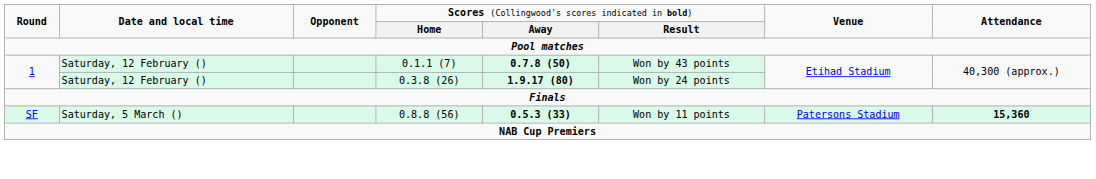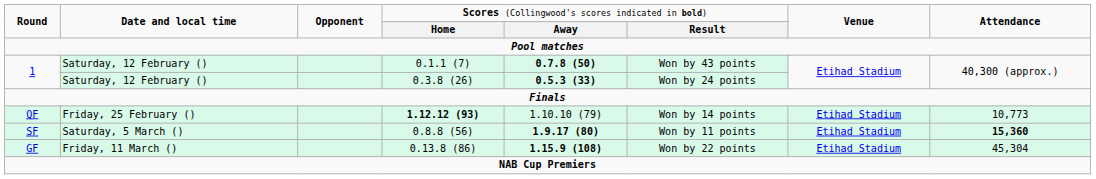 <table class="wikitable" style="font-size:90%; text-align:center; width: 100%; margin-left: auto; margin-right: auto;">
 <tr>
 <td rowspan=2><strong>Round</strong></td>
 <td rowspan=2><strong>Date and local time</strong></td>
 <td rowspan=2><strong>Opponent</strong></td>
 <td colspan=3><strong>Scores</strong> <small>(Collingwood's scores indicated in <strong>bold</strong>)</small></td>
 <td rowspan=2><strong>Venue</strong></td>
 <td rowspan=2><strong>Attendance</strong></td>
 </tr>
 <tr>
 <th>Home</th>
 <th>Away</th>
 <th>Result</th>
 </tr>
 <tr>
 <td colspan=8><strong><em>Pool matches</em></strong></td>
 </tr>
 <tr>
 <td rowspan=2><a href='#'>1</a></td>
 <td style="text-align:left; background:#d9f9e9;">Saturday, 12 February ()</td>
 <td style="text-align:left; background:#d9f9e9;"></td>
 <td style="background:#d9f9e9;">0.1.1 (7)</td>
 <td style="background:#d9f9e9;"><strong>0.7.8 (50)</strong></td>
 <td style="background:#d9f9e9;">Won by 43 points</td>
 <td rowspan=2><a href='#'>Etihad Stadium</a></td>
 <td rowspan=2>40,300 (approx.)</td>
 </tr>
 <tr style="background:#d9f9e9;">
 <td align=left>Saturday, 12 February ()</td>
 <td align=left></td>
 <td>0.3.8 (26)</td>
-<td><strong>1.9.17 (80)</strong></td>
+<td><strong>0.5.3 (33)</strong></td>
 <td>Won by 24 points</td>
 </tr>
 <tr>
 <td colspan=8><strong><em>Finals</em></strong></td>
 </tr>
 <tr style="background:#d9f9e9;">
+<td><a href='#'>QF</a></td>
+<td align=left>Friday, 25 February ()</td>
+<td align=left></td>
+<td><strong>1.12.12 (93)</strong></td>
+<td>1.10.10 (79)</td>
+<td>Won by 14 points</td>
+<td><a href='#'>Etihad Stadium</a></td>
+<td>10,773</td>
+</tr>
+<tr style="background:#d9f9e9;">
 <td><a href='#'>SF</a></td>
 <td align=left>Saturday, 5 March ()</td>
 <td align=left></td>
 <td>0.8.8 (56)</td>
-<td><strong>0.5.3 (33)</strong></td>
+<td><strong>1.9.17 (80)</strong></td>
 <td>Won by 11 points</td>
-<td><a href='#'>Patersons Stadium</a></td>
+<td><a href='#'>Etihad Stadium</a></td>
 <td><strong>15,360</strong></td>
+</tr>
+<tr style="background:#d9f9e9;">
+<td><a href='#'>GF</a></td>
+<td align=left>Friday, 11 March ()</td>
+<td align=left></td>
+<td>0.13.8 (86)</td>
+<td><strong>1.15.9 (108)</strong></td>
+<td>Won by 22 points</td>
+<td><a href='#'>Etihad Stadium</a></td>
+<td>45,304</td>
 </tr>
 <tr>
 <td colspan=8><strong>NAB Cup Premiers</strong></td>
 </tr>
 </table>
